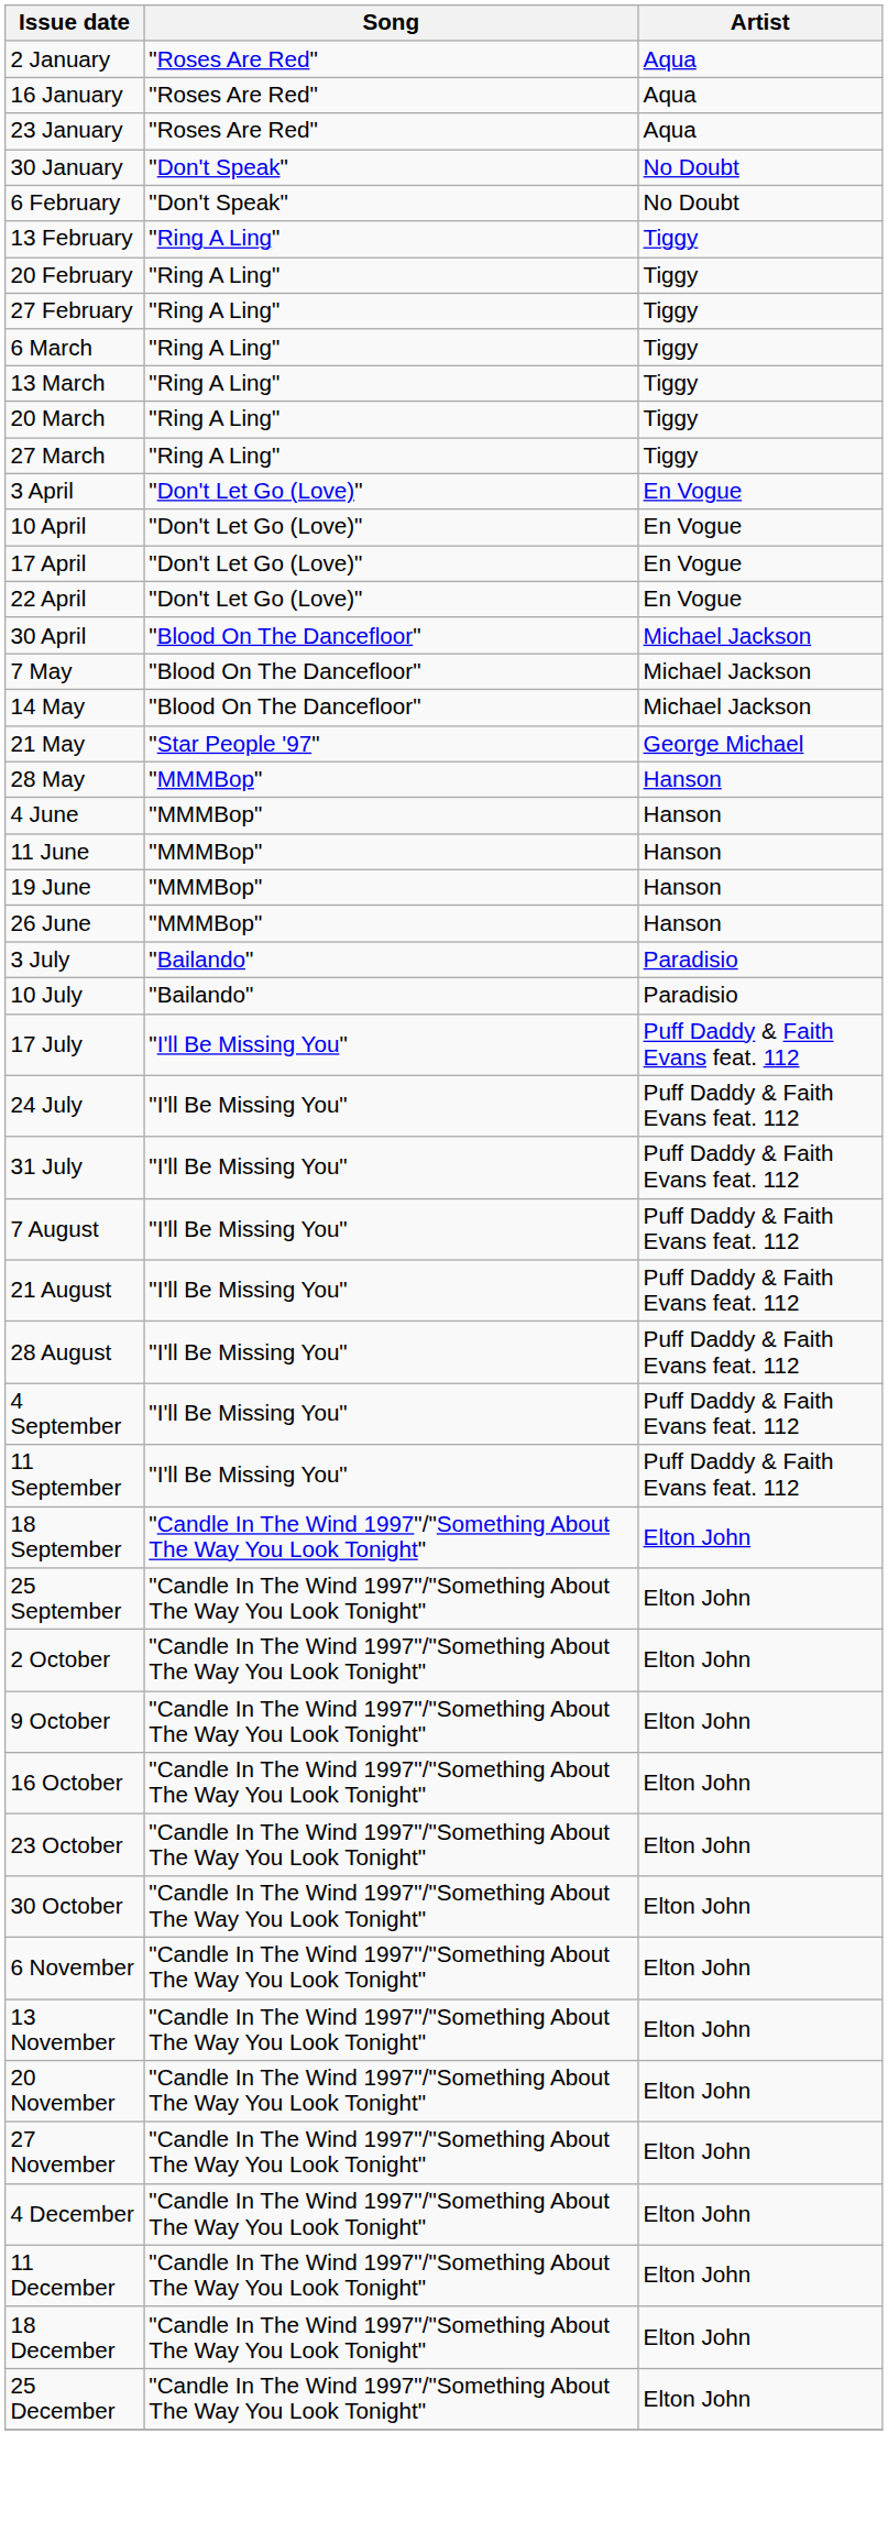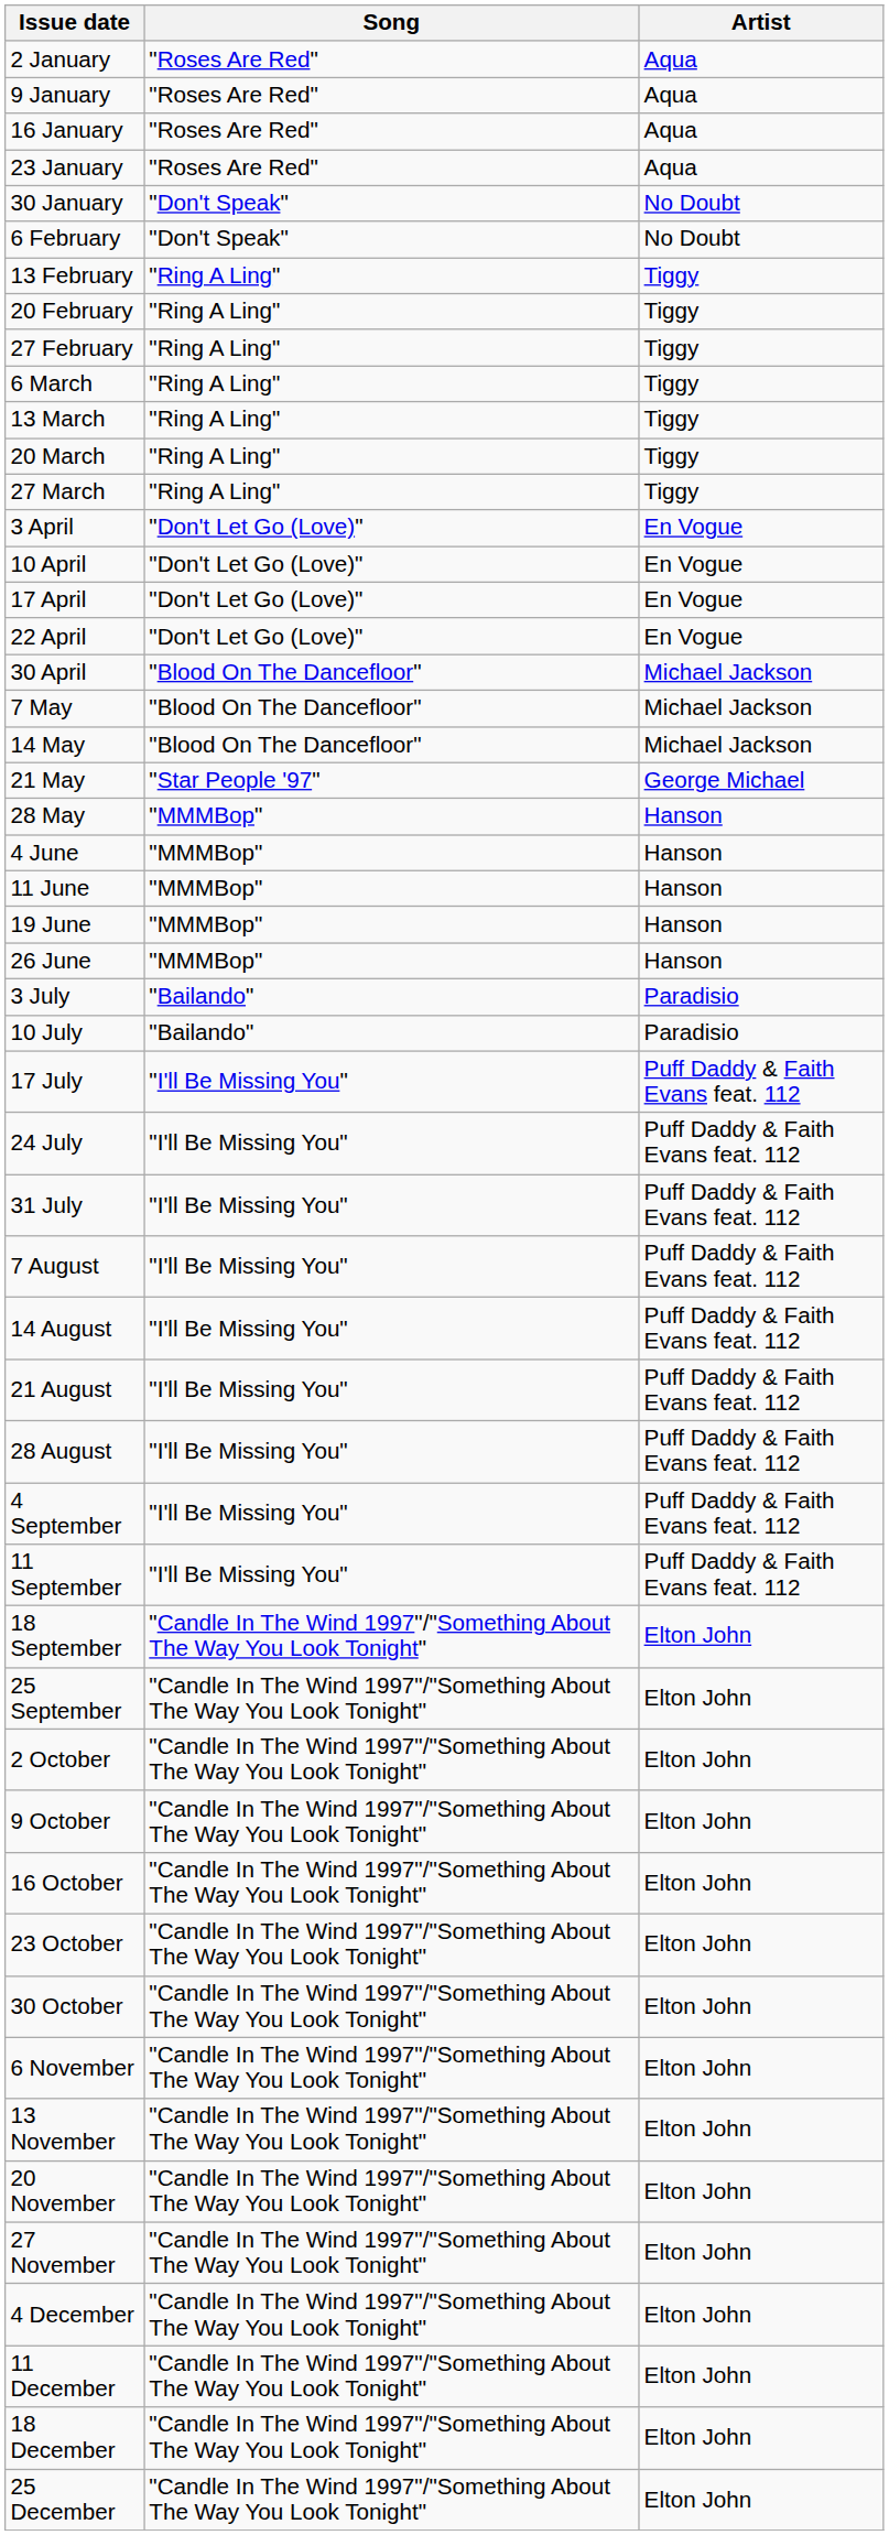 <table width="70%" class=wikitable>
 <tr>
 <th>Issue date</th>
 <th>Song</th>
 <th>Artist</th>
 </tr>
 <tr>
 <td>2 January</td>
 <td>"<a href='#'>Roses Are Red</a>"</td>
 <td><a href='#'>Aqua</a></td>
+</tr>
+<tr>
+<td>9 January</td>
+<td>"Roses Are Red"</td>
+<td>Aqua</td>
 </tr>
 <tr>
 <td>16 January</td>
 <td>"Roses Are Red"</td>
 <td>Aqua</td>
 </tr>
 <tr>
 <td>23 January</td>
 <td>"Roses Are Red"</td>
 <td>Aqua</td>
 </tr>
 <tr>
 <td>30 January</td>
 <td>"<a href='#'>Don't Speak</a>"</td>
 <td><a href='#'>No Doubt</a></td>
 </tr>
 <tr>
 <td>6 February</td>
 <td>"Don't Speak"</td>
 <td>No Doubt</td>
 </tr>
 <tr>
 <td>13 February</td>
 <td>"<a href='#'>Ring A Ling</a>"</td>
 <td><a href='#'>Tiggy</a></td>
 </tr>
 <tr>
 <td>20 February</td>
 <td>"Ring A Ling"</td>
 <td>Tiggy</td>
 </tr>
 <tr>
 <td>27 February</td>
 <td>"Ring A Ling"</td>
 <td>Tiggy</td>
 </tr>
 <tr>
 <td>6 March</td>
 <td>"Ring A Ling"</td>
 <td>Tiggy</td>
 </tr>
 <tr>
 <td>13 March</td>
 <td>"Ring A Ling"</td>
 <td>Tiggy</td>
 </tr>
 <tr>
 <td>20 March</td>
 <td>"Ring A Ling"</td>
 <td>Tiggy</td>
 </tr>
 <tr>
 <td>27 March</td>
 <td>"Ring A Ling"</td>
 <td>Tiggy</td>
 </tr>
 <tr>
 <td>3 April</td>
 <td>"<a href='#'>Don't Let Go (Love)</a>"</td>
 <td><a href='#'>En Vogue</a></td>
 </tr>
 <tr>
 <td>10 April</td>
 <td>"Don't Let Go (Love)"</td>
 <td>En Vogue</td>
 </tr>
 <tr>
 <td>17 April</td>
 <td>"Don't Let Go (Love)"</td>
 <td>En Vogue</td>
 </tr>
 <tr>
 <td>22 April</td>
 <td>"Don't Let Go (Love)"</td>
 <td>En Vogue</td>
 </tr>
 <tr>
 <td>30 April</td>
 <td>"<a href='#'>Blood On The Dancefloor</a>"</td>
 <td><a href='#'>Michael Jackson</a></td>
 </tr>
 <tr>
 <td>7 May</td>
 <td>"Blood On The Dancefloor"</td>
 <td>Michael Jackson</td>
 </tr>
 <tr>
 <td>14 May</td>
 <td>"Blood On The Dancefloor"</td>
 <td>Michael Jackson</td>
 </tr>
 <tr>
 <td>21 May</td>
 <td>"<a href='#'>Star People '97</a>"</td>
 <td><a href='#'>George Michael</a></td>
 </tr>
 <tr>
 <td>28 May</td>
 <td>"<a href='#'>MMMBop</a>"</td>
 <td><a href='#'>Hanson</a></td>
 </tr>
 <tr>
 <td>4 June</td>
 <td>"MMMBop"</td>
 <td>Hanson</td>
 </tr>
 <tr>
 <td>11 June</td>
 <td>"MMMBop"</td>
 <td>Hanson</td>
 </tr>
 <tr>
 <td>19 June</td>
 <td>"MMMBop"</td>
 <td>Hanson</td>
 </tr>
 <tr>
 <td>26 June</td>
 <td>"MMMBop"</td>
 <td>Hanson</td>
 </tr>
 <tr>
 <td>3 July</td>
 <td>"<a href='#'>Bailando</a>"</td>
 <td><a href='#'>Paradisio</a></td>
 </tr>
 <tr>
 <td>10 July</td>
 <td>"Bailando"</td>
 <td>Paradisio</td>
 </tr>
 <tr>
 <td>17 July</td>
 <td>"<a href='#'>I'll Be Missing You</a>"</td>
 <td><a href='#'>Puff Daddy</a> & <a href='#'>Faith Evans</a> feat. <a href='#'>112</a></td>
 </tr>
 <tr>
 <td>24 July</td>
 <td>"I'll Be Missing You"</td>
 <td>Puff Daddy & Faith Evans feat. 112</td>
 </tr>
 <tr>
 <td>31 July</td>
 <td>"I'll Be Missing You"</td>
 <td>Puff Daddy & Faith Evans feat. 112</td>
 </tr>
 <tr>
 <td>7 August</td>
 <td>"I'll Be Missing You"</td>
 <td>Puff Daddy & Faith Evans feat. 112</td>
 </tr>
 <tr>
+<td>14 August</td>
+<td>"I'll Be Missing You"</td>
+<td>Puff Daddy & Faith Evans feat. 112</td>
+</tr>
+<tr>
 <td>21 August</td>
 <td>"I'll Be Missing You"</td>
 <td>Puff Daddy & Faith Evans feat. 112</td>
 </tr>
 <tr>
 <td>28 August</td>
 <td>"I'll Be Missing You"</td>
 <td>Puff Daddy & Faith Evans feat. 112</td>
 </tr>
 <tr>
 <td>4 September</td>
 <td>"I'll Be Missing You"</td>
 <td>Puff Daddy & Faith Evans feat. 112</td>
 </tr>
 <tr>
 <td>11 September</td>
 <td>"I'll Be Missing You"</td>
 <td>Puff Daddy & Faith Evans feat. 112</td>
 </tr>
 <tr>
 <td>18 September</td>
 <td>"<a href='#'>Candle In The Wind 1997</a>"/"<a href='#'>Something About The Way You Look Tonight</a>"</td>
 <td><a href='#'>Elton John</a></td>
 </tr>
 <tr>
 <td>25 September</td>
 <td>"Candle In The Wind 1997"/"Something About The Way You Look Tonight"</td>
 <td>Elton John</td>
 </tr>
 <tr>
 <td>2 October</td>
 <td>"Candle In The Wind 1997"/"Something About The Way You Look Tonight"</td>
 <td>Elton John</td>
 </tr>
 <tr>
 <td>9 October</td>
 <td>"Candle In The Wind 1997"/"Something About The Way You Look Tonight"</td>
 <td>Elton John</td>
 </tr>
 <tr>
 <td>16 October</td>
 <td>"Candle In The Wind 1997"/"Something About The Way You Look Tonight"</td>
 <td>Elton John</td>
 </tr>
 <tr>
 <td>23 October</td>
 <td>"Candle In The Wind 1997"/"Something About The Way You Look Tonight"</td>
 <td>Elton John</td>
 </tr>
 <tr>
 <td>30 October</td>
 <td>"Candle In The Wind 1997"/"Something About The Way You Look Tonight"</td>
 <td>Elton John</td>
 </tr>
 <tr>
 <td>6 November</td>
 <td>"Candle In The Wind 1997"/"Something About The Way You Look Tonight"</td>
 <td>Elton John</td>
 </tr>
 <tr>
 <td>13 November</td>
 <td>"Candle In The Wind 1997"/"Something About The Way You Look Tonight"</td>
 <td>Elton John</td>
 </tr>
 <tr>
 <td>20 November</td>
 <td>"Candle In The Wind 1997"/"Something About The Way You Look Tonight"</td>
 <td>Elton John</td>
 </tr>
 <tr>
 <td>27 November</td>
 <td>"Candle In The Wind 1997"/"Something About The Way You Look Tonight"</td>
 <td>Elton John</td>
 </tr>
 <tr>
 <td>4 December</td>
 <td>"Candle In The Wind 1997"/"Something About The Way You Look Tonight"</td>
 <td>Elton John</td>
 </tr>
 <tr>
 <td>11 December</td>
 <td>"Candle In The Wind 1997"/"Something About The Way You Look Tonight"</td>
 <td>Elton John</td>
 </tr>
 <tr>
 <td>18 December</td>
 <td>"Candle In The Wind 1997"/"Something About The Way You Look Tonight"</td>
 <td>Elton John</td>
 </tr>
 <tr>
 <td>25 December</td>
 <td>"Candle In The Wind 1997"/"Something About The Way You Look Tonight"</td>
 <td>Elton John</td>
 </tr>
 <tr>
 </tr>
 </table>
